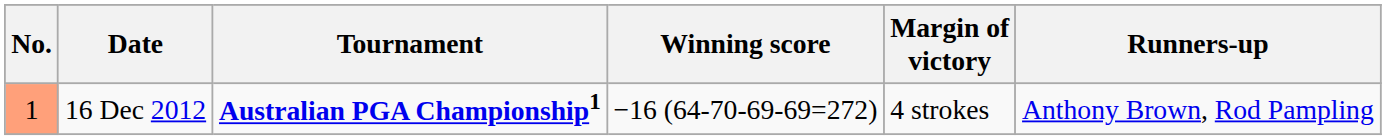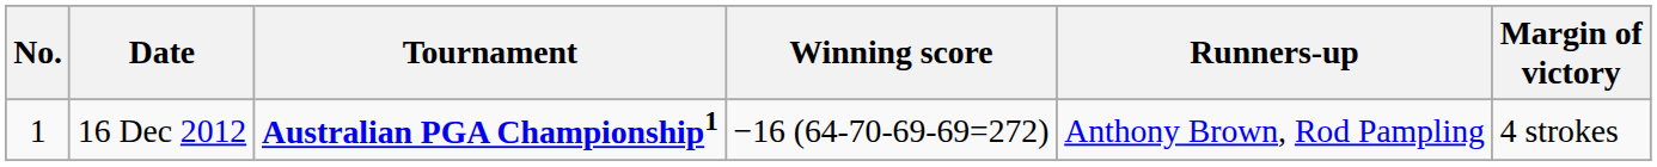 <table class="wikitable" style="font-size:95%;">
 <tr>
 <th>No.</th>
 <th>Date</th>
 <th>Tournament</th>
 <th>Winning score</th>
+<th>Runners-up</th>
 <th>Margin of<br>victory</th>
-<th>Runners-up</th>
 </tr>
 <tr>
-<td align=center style="background: lightsalmon;">1</td>
+<td align=center>1</td>
 <td align=right>16 Dec <a href='#'>2012</a></td>
 <td><strong><a href='#'>Australian PGA Championship</a><sup>1</sup></strong></td>
 <td>−16 (64-70-69-69=272)</td>
+<td> <a href='#'>Anthony Brown</a>,  <a href='#'>Rod Pampling</a></td>
 <td>4 strokes</td>
-<td> <a href='#'>Anthony Brown</a>,  <a href='#'>Rod Pampling</a></td>
 </tr>
 </table>
